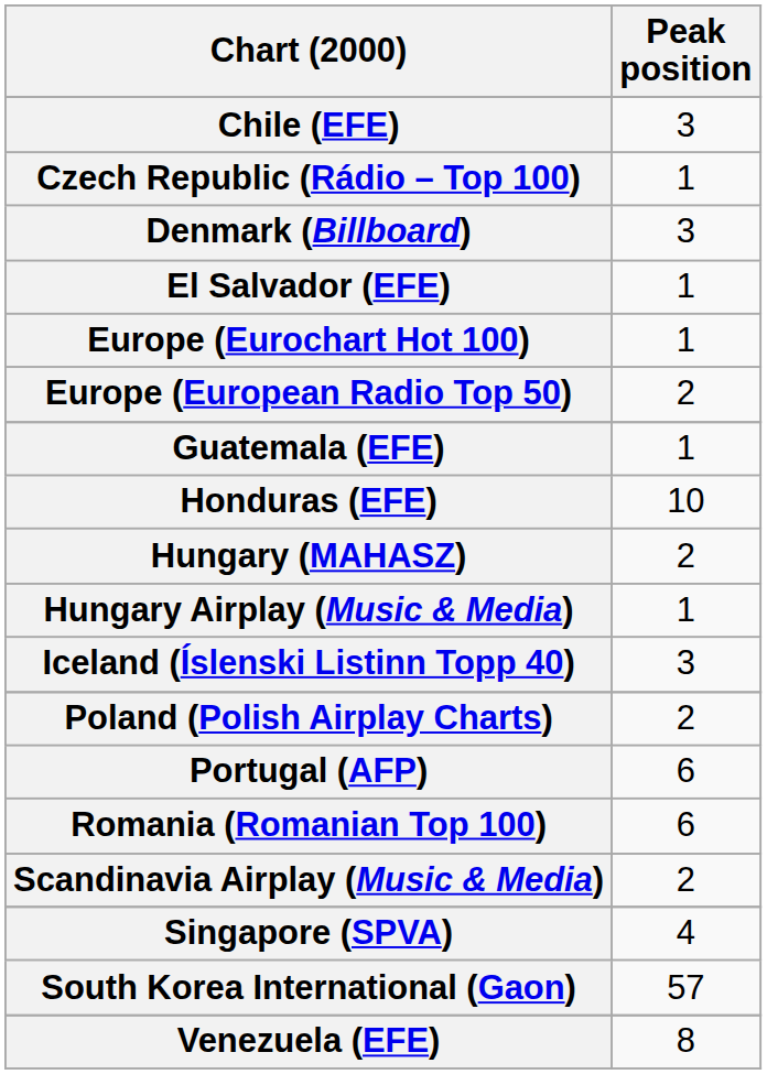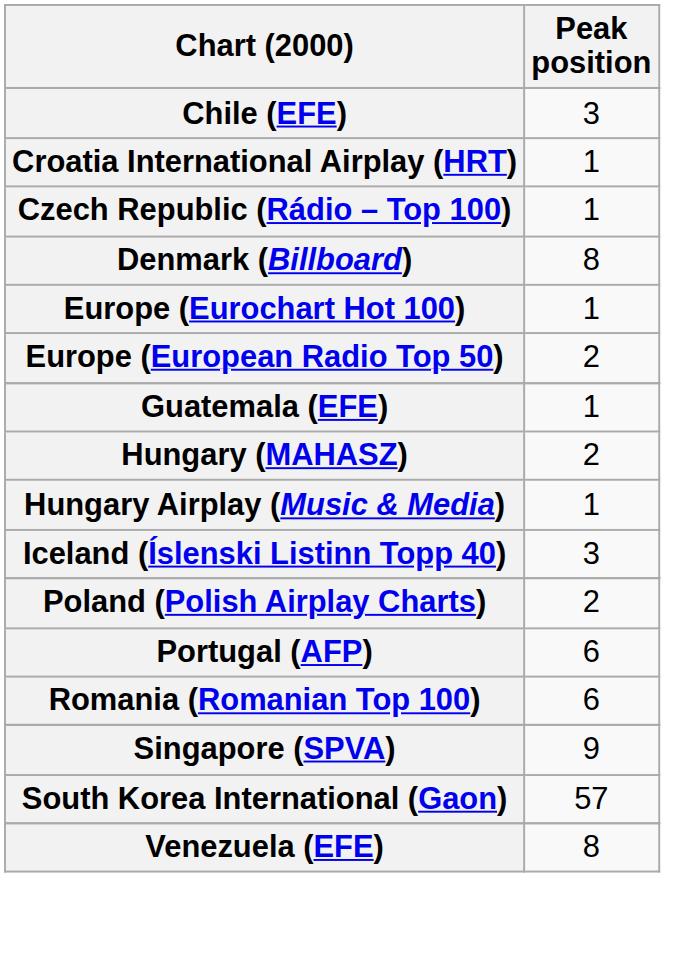 <table class="wikitable sortable plainrowheaders" style="text-align:center">
 <tr>
 <th scope="col">Chart (2000)</th>
 <th scope="col">Peak<br>position</th>
 </tr>
 <tr>
 </tr>
 <tr>
 </tr>
 <tr>
 </tr>
 <tr>
 </tr>
 <tr>
 </tr>
 <tr>
 </tr>
 <tr>
 </tr>
 <tr>
 <th scope="row">Chile (<a href='#'>EFE</a>)</th>
 <td>3</td>
 </tr>
 <tr>
+<th scope="row">Croatia International Airplay (<a href='#'>HRT</a>)</th>
+<td>1</td>
+</tr>
+<tr>
 <th scope="row">Czech Republic (<a href='#'>Rádio – Top 100</a>)</th>
 <td>1</td>
 </tr>
 <tr>
 <th scope="row">Denmark (<em><a href='#'>Billboard</a></em>)</th>
-<td>3</td>
-</tr>
-<tr>
-<th scope="row">El Salvador (<a href='#'>EFE</a>)</th>
-<td>1</td>
+<td>8</td>
 </tr>
 <tr>
 <th scope="row">Europe (<a href='#'>Eurochart Hot 100</a>)</th>
 <td>1</td>
 </tr>
 <tr>
 <th scope="row">Europe (<a href='#'>European Radio Top 50</a>)</th>
 <td>2</td>
 </tr>
 <tr>
 </tr>
 <tr>
 </tr>
 <tr>
 </tr>
 <tr>
 <th scope="row">Guatemala (<a href='#'>EFE</a>)</th>
 <td>1</td>
-</tr>
-<tr>
-<th scope="row">Honduras (<a href='#'>EFE</a>)</th>
-<td>10</td>
 </tr>
 <tr>
 <th scope="row">Hungary (<a href='#'>MAHASZ</a>)</th>
 <td>2</td>
 </tr>
 <tr>
 <th scope="row">Hungary Airplay (<em><a href='#'>Music & Media</a></em>)</th>
 <td>1</td>
 </tr>
 <tr>
 <th scope="row">Iceland (<a href='#'>Íslenski Listinn Topp 40</a>)</th>
 <td>3</td>
 </tr>
 <tr>
 </tr>
 <tr>
 </tr>
 <tr>
 </tr>
 <tr>
 </tr>
 <tr>
 </tr>
 <tr>
 </tr>
 <tr>
 <th scope="row">Poland (<a href='#'>Polish Airplay Charts</a>)</th>
 <td>2</td>
 </tr>
 <tr>
 <th scope="row">Portugal (<a href='#'>AFP</a>)</th>
 <td>6</td>
 </tr>
 <tr>
 <th scope="row">Romania (<a href='#'>Romanian Top 100</a>)</th>
 <td>6</td>
 </tr>
 <tr>
-<th scope="row">Scandinavia Airplay (<em><a href='#'>Music & Media</a></em>)</th>
-<td>2</td>
-</tr>
-<tr>
 </tr>
 <tr>
 <th scope="row">Singapore (<a href='#'>SPVA</a>)</th>
-<td>4</td>
+<td>9</td>
 </tr>
 <tr>
 <th scope="row">South Korea International (<a href='#'>Gaon</a>)</th>
 <td>57</td>
 </tr>
 <tr>
 </tr>
 <tr>
 </tr>
 <tr>
 </tr>
 <tr>
 </tr>
 <tr>
 </tr>
 <tr>
 </tr>
 <tr>
 </tr>
 <tr>
 </tr>
 <tr>
 <th scope="row">Venezuela (<a href='#'>EFE</a>)</th>
 <td>8</td>
 </tr>
 </table>
